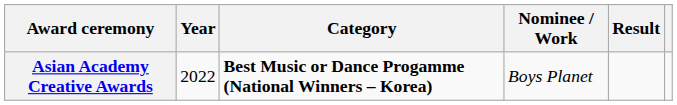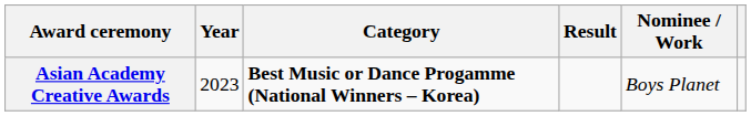 <table class="wikitable plainrowheaders">
 <tr>
 <th scope="col">Award ceremony</th>
 <th scope="col">Year</th>
 <th scope="col">Category</th>
+<th scope="col">Result</th>
 <th scope="col">Nominee / Work</th>
-<th scope="col">Result</th>
 <th scope="col" class="unsortable"></th>
 </tr>
 <tr>
 <th scope="row"><a href='#'>Asian Academy Creative Awards</a></th>
-<td>2022</td>
+<td>2023</td>
 <td><strong>Best Music or Dance Progamme (National Winners – Korea)</strong></td>
+<td></td>
 <td><em>Boys Planet</em></td>
-<td></td>
 <td style="text-align:center"></td>
 </tr>
 </table>
